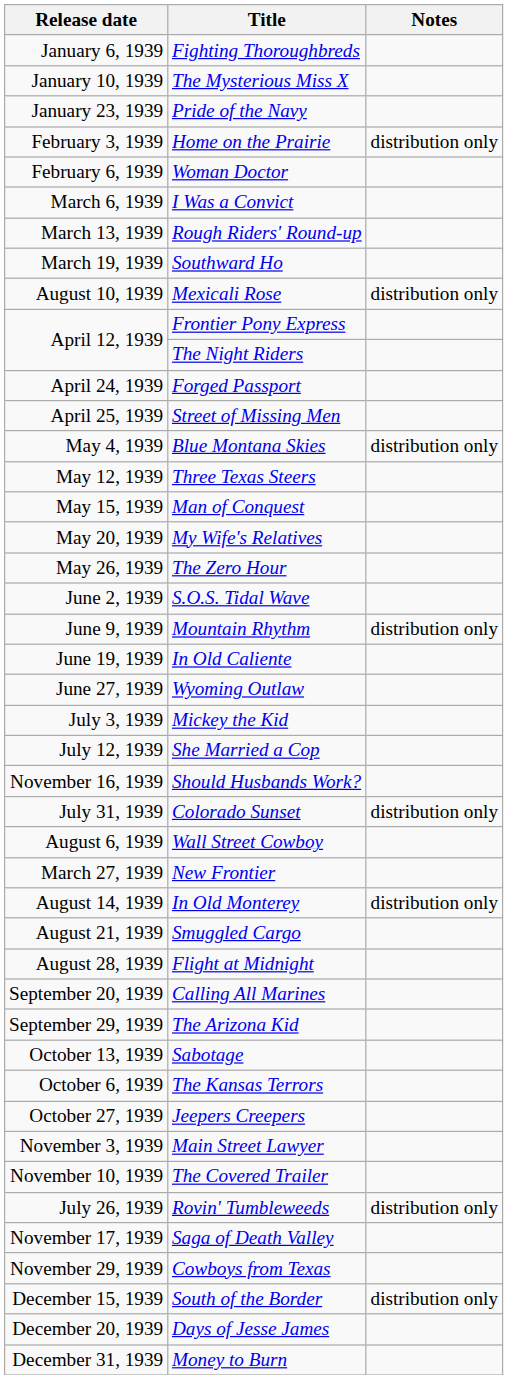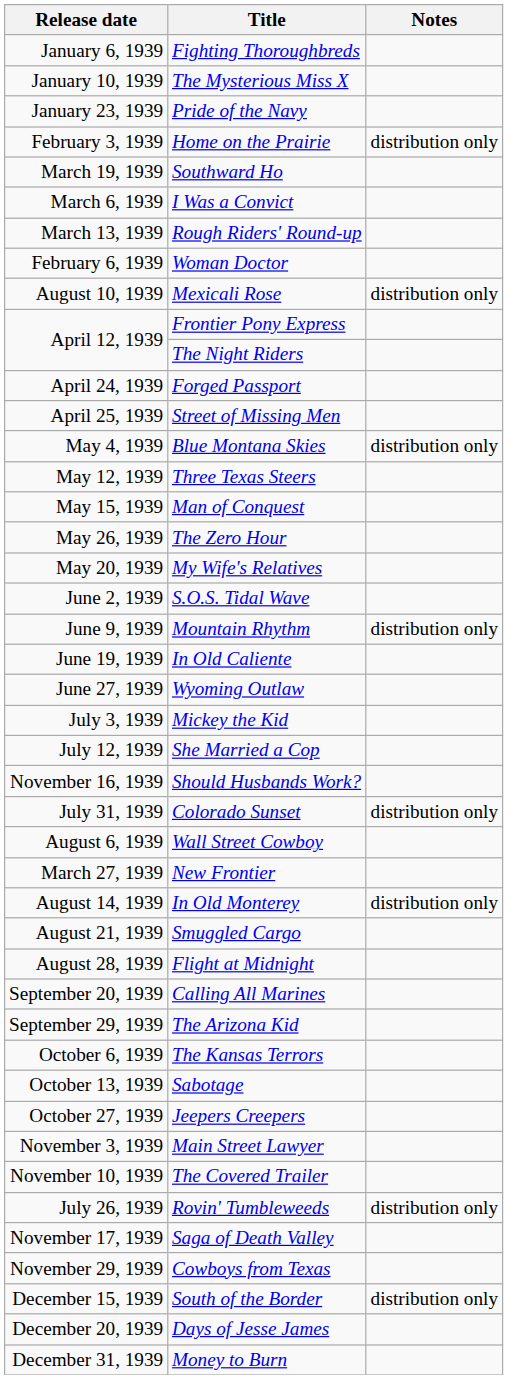 <table class="wikitable sortable">
 <tr>
 <th>Release date</th>
 <th>Title</th>
 <th>Notes</th>
 </tr>
 <tr>
 <td align="right">January 6, 1939</td>
 <td><em><a href='#'>Fighting Thoroughbreds</a></em></td>
 <td></td>
 </tr>
 <tr>
 <td align="right">January 10, 1939</td>
 <td><em><a href='#'>The Mysterious Miss X</a></em></td>
 <td></td>
 </tr>
 <tr>
 <td align="right">January 23, 1939</td>
 <td><em><a href='#'>Pride of the Navy</a></em></td>
 <td></td>
 </tr>
 <tr>
 <td align="right">February 3, 1939</td>
 <td><em><a href='#'>Home on the Prairie</a></em></td>
 <td>distribution only</td>
 </tr>
 <tr>
-<td align="right">February 6, 1939</td>
-<td><em><a href='#'>Woman Doctor</a></em></td>
+<td align="right">March 19, 1939</td>
+<td><em><a href='#'>Southward Ho</a></em></td>
 <td></td>
 </tr>
 <tr>
 <td align="right">March 6, 1939</td>
 <td><em><a href='#'>I Was a Convict</a></em></td>
 <td></td>
 </tr>
 <tr>
 <td align="right">March 13, 1939</td>
 <td><em><a href='#'>Rough Riders' Round-up</a></em></td>
 <td></td>
 </tr>
 <tr>
-<td align="right">March 19, 1939</td>
-<td><em><a href='#'>Southward Ho</a></em></td>
+<td align="right">February 6, 1939</td>
+<td><em><a href='#'>Woman Doctor</a></em></td>
 <td></td>
 </tr>
 <tr>
 <td align="right">August 10, 1939</td>
 <td><em><a href='#'>Mexicali Rose</a></em></td>
 <td>distribution only</td>
 </tr>
 <tr>
 <td align="right" rowspan="2">April 12, 1939</td>
 <td><em><a href='#'>Frontier Pony Express</a></em></td>
 <td></td>
 </tr>
 <tr>
 <td><em><a href='#'>The Night Riders</a></em></td>
 <td></td>
 </tr>
 <tr>
 <td align="right">April 24, 1939</td>
 <td><em><a href='#'>Forged Passport</a></em></td>
 <td></td>
 </tr>
 <tr>
 <td align="right">April 25, 1939</td>
 <td><em><a href='#'>Street of Missing Men</a></em></td>
 <td></td>
 </tr>
 <tr>
 <td align="right">May 4, 1939</td>
 <td><em><a href='#'>Blue Montana Skies</a></em></td>
 <td>distribution only</td>
 </tr>
 <tr>
 <td align="right">May 12, 1939</td>
 <td><em><a href='#'>Three Texas Steers</a></em></td>
 <td></td>
 </tr>
 <tr>
 <td align="right">May 15, 1939</td>
 <td><em><a href='#'>Man of Conquest</a></em></td>
 <td></td>
 </tr>
 <tr>
-<td align="right">May 20, 1939</td>
-<td><em><a href='#'>My Wife's Relatives</a></em></td>
+<td align="right">May 26, 1939</td>
+<td><em><a href='#'>The Zero Hour</a></em></td>
 <td></td>
 </tr>
 <tr>
-<td align="right">May 26, 1939</td>
-<td><em><a href='#'>The Zero Hour</a></em></td>
+<td align="right">May 20, 1939</td>
+<td><em><a href='#'>My Wife's Relatives</a></em></td>
 <td></td>
 </tr>
 <tr>
 <td align="right">June 2, 1939</td>
 <td><em><a href='#'>S.O.S. Tidal Wave</a></em></td>
 <td></td>
 </tr>
 <tr>
 <td align="right">June 9, 1939</td>
 <td><em><a href='#'>Mountain Rhythm</a></em></td>
 <td>distribution only</td>
 </tr>
 <tr>
 <td align="right">June 19, 1939</td>
 <td><em><a href='#'>In Old Caliente</a></em></td>
 <td></td>
 </tr>
 <tr>
 <td align="right">June 27, 1939</td>
 <td><em><a href='#'>Wyoming Outlaw</a></em></td>
 <td></td>
 </tr>
 <tr>
 <td align="right">July 3, 1939</td>
 <td><em><a href='#'>Mickey the Kid</a></em></td>
 <td></td>
 </tr>
 <tr>
 <td align="right">July 12, 1939</td>
 <td><em><a href='#'>She Married a Cop</a></em></td>
 <td></td>
 </tr>
 <tr>
 <td align="right">November 16, 1939</td>
 <td><em><a href='#'>Should Husbands Work?</a></em></td>
 <td></td>
 </tr>
 <tr>
 <td align="right">July 31, 1939</td>
 <td><em><a href='#'>Colorado Sunset</a></em></td>
 <td>distribution only</td>
 </tr>
 <tr>
 <td align="right">August 6, 1939</td>
 <td><em><a href='#'>Wall Street Cowboy</a></em></td>
 <td></td>
 </tr>
 <tr>
 <td align="right">March 27, 1939</td>
 <td><em><a href='#'>New Frontier</a></em></td>
 <td></td>
 </tr>
 <tr>
 <td align="right">August 14, 1939</td>
 <td><em><a href='#'>In Old Monterey</a></em></td>
 <td>distribution only</td>
 </tr>
 <tr>
 <td align="right">August 21, 1939</td>
 <td><em><a href='#'>Smuggled Cargo</a></em></td>
 <td></td>
 </tr>
 <tr>
 <td align="right">August 28, 1939</td>
 <td><em><a href='#'>Flight at Midnight</a></em></td>
 <td></td>
 </tr>
 <tr>
 <td align="right">September 20, 1939</td>
 <td><em><a href='#'>Calling All Marines</a></em></td>
 <td></td>
 </tr>
 <tr>
 <td align="right">September 29, 1939</td>
 <td><em><a href='#'>The Arizona Kid</a></em></td>
 <td></td>
 </tr>
 <tr>
-<td align="right">October 13, 1939</td>
-<td><em><a href='#'>Sabotage</a></em></td>
+<td align="right">October 6, 1939</td>
+<td><em><a href='#'>The Kansas Terrors</a></em></td>
 <td></td>
 </tr>
 <tr>
-<td align="right">October 6, 1939</td>
-<td><em><a href='#'>The Kansas Terrors</a></em></td>
+<td align="right">October 13, 1939</td>
+<td><em><a href='#'>Sabotage</a></em></td>
 <td></td>
 </tr>
 <tr>
 <td align="right">October 27, 1939</td>
 <td><em><a href='#'>Jeepers Creepers</a></em></td>
 <td></td>
 </tr>
 <tr>
 <td align="right">November 3, 1939</td>
 <td><em><a href='#'>Main Street Lawyer</a></em></td>
 <td></td>
 </tr>
 <tr>
 <td align="right">November 10, 1939</td>
 <td><em><a href='#'>The Covered Trailer</a></em></td>
 <td></td>
 </tr>
 <tr>
 <td align="right">July 26, 1939</td>
 <td><em><a href='#'>Rovin' Tumbleweeds</a></em></td>
 <td>distribution only</td>
 </tr>
 <tr>
 <td align="right">November 17, 1939</td>
 <td><em><a href='#'>Saga of Death Valley</a></em></td>
 <td></td>
 </tr>
 <tr>
 <td align="right">November 29, 1939</td>
 <td><em><a href='#'>Cowboys from Texas</a></em></td>
 <td></td>
 </tr>
 <tr>
 <td align="right">December 15, 1939</td>
 <td><em><a href='#'>South of the Border</a></em></td>
 <td>distribution only</td>
 </tr>
 <tr>
 <td align="right">December 20, 1939</td>
 <td><em><a href='#'>Days of Jesse James</a></em></td>
 <td></td>
 </tr>
 <tr>
 <td align="right">December 31, 1939</td>
 <td><em><a href='#'>Money to Burn</a></em></td>
 <td></td>
 </tr>
 </table>
